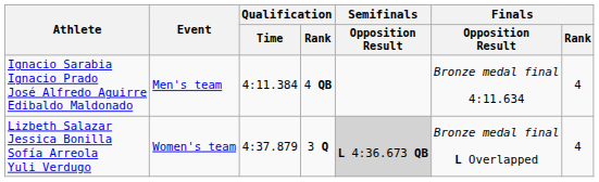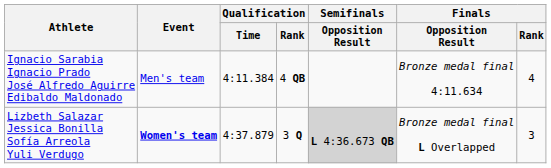 <table class=wikitable style="font-size:90%;">
 <tr>
 <th rowspan=2>Athlete</th>
 <th rowspan=2>Event</th>
 <th colspan=2>Qualification</th>
 <th>Semifinals</th>
 <th colspan=2>Finals</th>
 </tr>
 <tr style="font-size:95%">
 <th>Time</th>
 <th>Rank</th>
 <th>Opposition<br>Result</th>
 <th>Opposition<br>Result</th>
 <th>Rank</th>
 </tr>
 <tr align=center>
 <td align=left><a href='#'>Ignacio Sarabia</a><br><a href='#'>Ignacio Prado</a><br><a href='#'>José Alfredo Aguirre</a><br><a href='#'>Edibaldo Maldonado</a></td>
 <td align=left><a href='#'>Men's team</a></td>
 <td>4:11.384</td>
 <td>4 <strong>QB</strong></td>
 <td></td>
 <td><em>Bronze medal final</em><br><br>4:11.634</td>
 <td>4</td>
 </tr>
 <tr align=center>
 <td align=left><a href='#'>Lizbeth Salazar</a><br><a href='#'>Jessica Bonilla</a><br><a href='#'>Sofía Arreola</a><br><a href='#'>Yuli Verdugo</a></td>
-<td align=left><a href='#'>Women's team</a></td>
+<td align=left><strong><a href='#'>Women's team</a></strong></td>
 <td>4:37.879</td>
 <td>3 <strong>Q</strong></td>
 <td style="background: lightgrey;"><br><strong>L</strong> 4:36.673 <strong>QB</strong></td>
 <td><em>Bronze medal final</em><br><br><strong>L</strong> Overlapped</td>
-<td>4</td>
+<td>3</td>
 </tr>
 </table>
